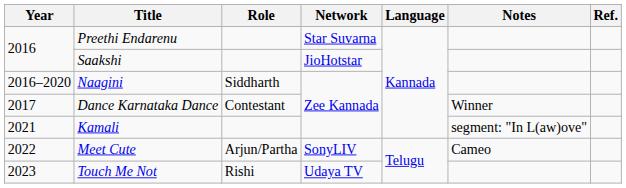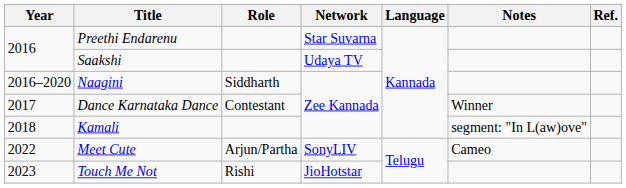 <table class="wikitable sortable">
 <tr>
 <th scope="col">Year</th>
 <th scope="col">Title</th>
 <th scope="col">Role</th>
 <th scope="col">Network</th>
 <th scope="col">Language</th>
 <th scope="col">Notes</th>
 <th scope="col">Ref.</th>
 </tr>
 <tr>
 <td rowspan="2">2016</td>
 <td><em>Preethi Endarenu</em></td>
 <td></td>
 <td><a href='#'>Star Suvarna</a></td>
 <td rowspan="5"><a href='#'>Kannada</a></td>
 <td></td>
 <td style="text-align: center;"></td>
 </tr>
 <tr>
 <td><em>Saakshi</em></td>
 <td></td>
-<td><a href='#'>JioHotstar</a></td>
+<td><a href='#'>Udaya TV</a></td>
 <td></td>
 <td style="text-align: center;"></td>
 </tr>
 <tr>
 <td>2016–2020</td>
 <td><em><a href='#'>Naagini</a></em></td>
 <td>Siddharth</td>
 <td rowspan="3"><a href='#'>Zee Kannada</a></td>
 <td></td>
 <td></td>
 </tr>
 <tr>
 <td>2017</td>
 <td><em>Dance Karnataka Dance</em></td>
 <td>Contestant</td>
 <td>Winner</td>
 <td></td>
 </tr>
 <tr>
-<td>2021</td>
+<td>2018</td>
 <td><em><a href='#'>Kamali</a></em></td>
 <td></td>
 <td>segment: "In L(aw)ove"</td>
 <td></td>
 </tr>
 <tr>
 <td>2022</td>
 <td><em><a href='#'>Meet Cute</a></em></td>
 <td>Arjun/Partha</td>
 <td><a href='#'>SonyLIV</a></td>
 <td rowspan="2"><a href='#'>Telugu</a></td>
 <td>Cameo</td>
 <td></td>
 </tr>
 <tr>
 <td>2023</td>
 <td><a href='#'><em>Touch Me Not</em></a></td>
 <td>Rishi</td>
-<td><a href='#'>Udaya TV</a></td>
+<td><a href='#'>JioHotstar</a></td>
 <td></td>
 <td></td>
 </tr>
 </table>
